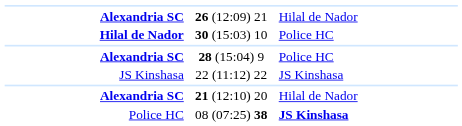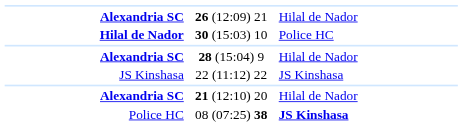 <table style="text-align:center" width=550>
 <tr>
 <th width=30%></th>
 <th width=15%></th>
 <th width=30%></th>
 </tr>
 <tr align="left" bgcolor=#D0E7FF>
 <td colspan=4></td>
 </tr>
 <tr>
 <td align="right"><strong><a href='#'>Alexandria SC</a></strong> </td>
 <td><strong>26</strong> (12:09) 21</td>
 <td align=left> <a href='#'>Hilal de Nador</a></td>
 </tr>
 <tr>
 <td align="right"><strong><a href='#'>Hilal de Nador</a></strong> </td>
 <td><strong>30</strong> (15:03) 10</td>
 <td align=left> <a href='#'>Police HC</a></td>
 </tr>
 <tr align="left" bgcolor=#D0E7FF>
 <td colspan=4></td>
 </tr>
 <tr>
 <td align="right"><strong><a href='#'>Alexandria SC</a></strong> </td>
 <td><strong>28</strong> (15:04) 9</td>
-<td align=left> <a href='#'>Police HC</a></td>
+<td align=left> <a href='#'>Hilal de Nador</a></td>
 </tr>
 <tr>
 <td align="right"><a href='#'>JS Kinshasa</a> </td>
 <td>22 (11:12) 22</td>
 <td align=left> <a href='#'>JS Kinshasa</a></td>
 </tr>
 <tr align="left" bgcolor=#D0E7FF>
 <td colspan=4></td>
 </tr>
 <tr>
 <td align="right"><strong><a href='#'>Alexandria SC</a></strong> </td>
 <td><strong>21</strong> (12:10) 20</td>
 <td align=left> <a href='#'>Hilal de Nador</a></td>
 </tr>
 <tr>
 <td align="right"><a href='#'>Police HC</a> </td>
 <td>08 (07:25) <strong>38</strong></td>
 <td align=left> <strong><a href='#'>JS Kinshasa</a></strong></td>
 </tr>
 </table>
